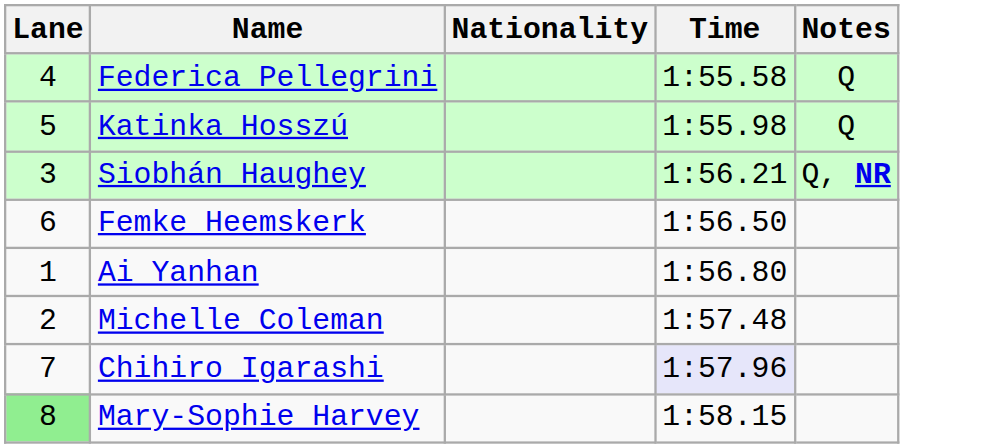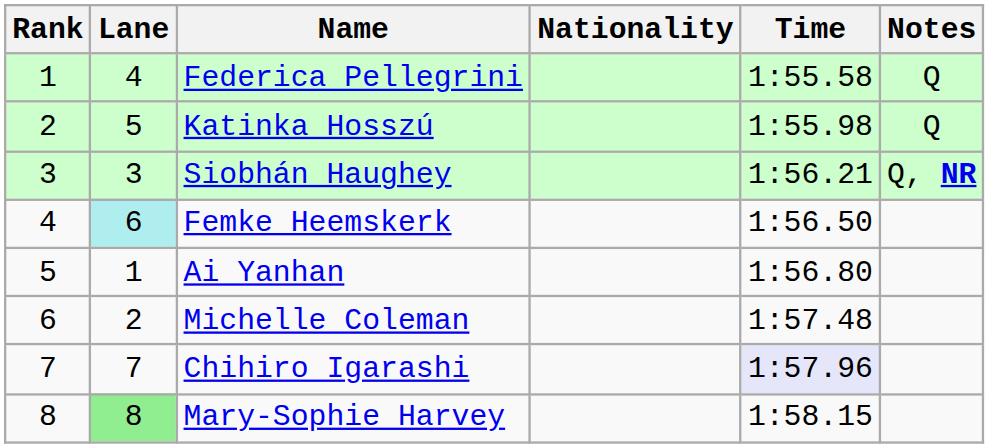 <table class="wikitable sortable" style="text-align:center">
 <tr>
+<th>Rank</th>
 <th>Lane</th>
 <th>Name</th>
 <th>Nationality</th>
 <th>Time</th>
 <th>Notes</th>
 </tr>
 <tr bgcolor=ccffcc>
+<td>1</td>
 <td>4</td>
 <td align=left><a href='#'>Federica Pellegrini</a></td>
 <td align=left></td>
 <td>1:55.58</td>
 <td>Q</td>
 </tr>
 <tr bgcolor=ccffcc>
+<td>2</td>
 <td>5</td>
 <td align=left><a href='#'>Katinka Hosszú</a></td>
 <td align=left></td>
 <td>1:55.98</td>
 <td>Q</td>
 </tr>
 <tr bgcolor=ccffcc>
 <td>3</td>
+<td>3</td>
 <td align=left><a href='#'>Siobhán Haughey</a></td>
 <td align=left></td>
 <td>1:56.21</td>
 <td>Q, <strong><a href='#'>NR</a></strong></td>
 </tr>
 <tr>
-<td>6</td>
+<td>4</td>
+<td style="background: paleturquoise;">6</td>
 <td align=left><a href='#'>Femke Heemskerk</a></td>
 <td align=left></td>
 <td>1:56.50</td>
 <td></td>
 </tr>
 <tr>
+<td>5</td>
 <td>1</td>
 <td align=left><a href='#'>Ai Yanhan</a></td>
 <td align=left></td>
 <td>1:56.80</td>
 <td></td>
 </tr>
 <tr>
+<td>6</td>
 <td>2</td>
 <td align=left><a href='#'>Michelle Coleman</a></td>
 <td align=left></td>
 <td>1:57.48</td>
 <td></td>
 </tr>
 <tr>
 <td>7</td>
+<td>7</td>
 <td align=left><a href='#'>Chihiro Igarashi</a></td>
 <td align=left></td>
 <td style="background: lavender;">1:57.96</td>
 <td></td>
 </tr>
 <tr>
+<td>8</td>
 <td style="background: lightgreen;">8</td>
 <td align=left><a href='#'>Mary-Sophie Harvey</a></td>
 <td align=left></td>
 <td>1:58.15</td>
 <td></td>
 </tr>
 </table>
